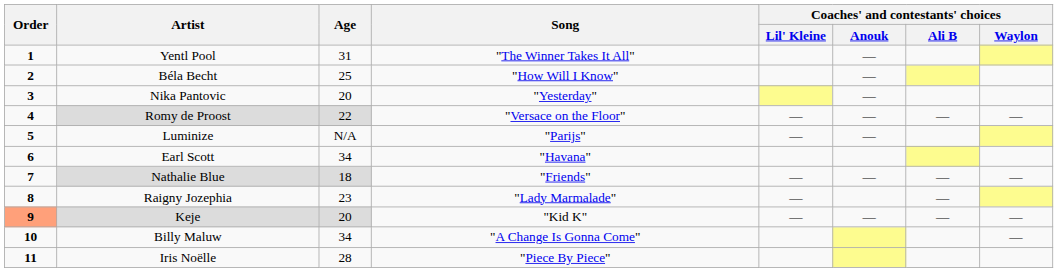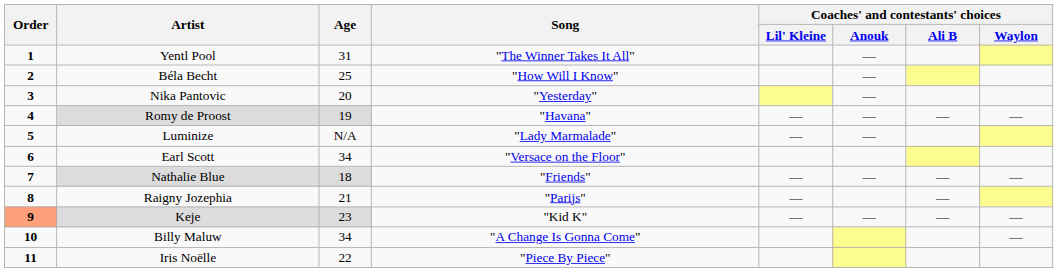 <table class="wikitable" style="text-align:center; line-height:17px; width:100%;">
 <tr>
 <th rowspan="2" scope="col" style="width:05%;">Order</th>
 <th rowspan="2" scope="col" style="width:25%;">Artist</th>
 <th rowspan="2" scope="col" style="width:05%;">Age</th>
 <th rowspan="2" scope="col" style="width:37%;">Song</th>
 <th colspan="4">Coaches' and contestants' choices</th>
 </tr>
 <tr>
 <th style="width:07%;"><a href='#'>Lil' Kleine</a></th>
 <th style="width:07%;"><a href='#'>Anouk</a></th>
 <th nowrap="" style="width:07%;"><a href='#'>Ali B</a></th>
 <th style="width:07%;"><a href='#'>Waylon</a></th>
 </tr>
 <tr>
 <td><strong>1</strong></td>
 <td>Yentl Pool</td>
 <td>31</td>
 <td>"<a href='#'>The Winner Takes It All</a>"</td>
 <td><strong></strong></td>
 <td>—</td>
 <td><strong></strong></td>
 <td style="background:#fdfc8f;"><strong></strong></td>
 </tr>
 <tr>
 <td><strong>2</strong></td>
 <td>Béla Becht</td>
 <td>25</td>
 <td>"<a href='#'>How Will I Know</a>"</td>
 <td><strong></strong></td>
 <td>—</td>
 <td style="background:#fdfc8f;"><strong></strong></td>
 <td><strong></strong></td>
 </tr>
 <tr>
 <td><strong>3</strong></td>
 <td>Nika Pantovic</td>
 <td>20</td>
 <td>"<a href='#'>Yesterday</a>"</td>
 <td style="background:#fdfc8f;"><strong></strong></td>
 <td>—</td>
 <td><strong></strong></td>
 <td><strong></strong></td>
 </tr>
 <tr>
 <td><strong>4</strong></td>
 <td style="background:#DCDCDC;">Romy de Proost</td>
-<td style="background:#DCDCDC;">22</td>
-<td>"<a href='#'>Versace on the Floor</a>"</td>
+<td style="background:#DCDCDC;">19</td>
+<td>"<a href='#'>Havana</a>"</td>
 <td>—</td>
 <td>—</td>
 <td>—</td>
 <td>—</td>
 </tr>
 <tr>
 <td><strong>5</strong></td>
 <td>Luminize</td>
 <td>N/A</td>
-<td>"<a href='#'>Parijs</a>"</td>
+<td>"<a href='#'>Lady Marmalade</a>"</td>
 <td>—</td>
 <td>—</td>
 <td><strong></strong></td>
 <td style="background:#fdfc8f;"><strong></strong></td>
 </tr>
 <tr>
 <td><strong>6</strong></td>
 <td>Earl Scott</td>
 <td>34</td>
-<td>"<a href='#'>Havana</a>"</td>
+<td>"<a href='#'>Versace on the Floor</a>"</td>
 <td><strong></strong></td>
 <td><strong></strong></td>
 <td style="background:#fdfc8f;"><strong></strong></td>
 <td><strong></strong></td>
 </tr>
 <tr>
 <td><strong>7</strong></td>
 <td style="background:#DCDCDC;">Nathalie Blue</td>
 <td style="background:#DCDCDC;">18</td>
 <td>"<a href='#'>Friends</a>"</td>
 <td>—</td>
 <td>—</td>
 <td>—</td>
 <td>—</td>
 </tr>
 <tr>
 <td><strong>8</strong></td>
 <td>Raigny Jozephia</td>
-<td>23</td>
-<td>"<a href='#'>Lady Marmalade</a>"</td>
+<td>21</td>
+<td>"<a href='#'>Parijs</a>"</td>
 <td>—</td>
 <td><strong></strong></td>
 <td>—</td>
 <td style="background:#fdfc8f;"><strong></strong></td>
 </tr>
 <tr>
 <td style="background: lightsalmon;"><strong>9</strong></td>
 <td style="background:#DCDCDC;">Keje</td>
-<td style="background:#DCDCDC;">20</td>
+<td style="background:#DCDCDC;">23</td>
 <td>"Kid K"</td>
 <td>—</td>
 <td>—</td>
 <td>—</td>
 <td>—</td>
 </tr>
 <tr>
 <td><strong>10</strong></td>
 <td>Billy Maluw</td>
 <td>34</td>
 <td>"<a href='#'>A Change Is Gonna Come</a>"</td>
 <td><strong></strong></td>
 <td style="background:#fdfc8f;"><strong></strong></td>
 <td><strong></strong></td>
 <td>—</td>
 </tr>
 <tr>
 <td><strong>11</strong></td>
 <td>Iris Noëlle</td>
-<td>28</td>
+<td>22</td>
 <td>"<a href='#'>Piece By Piece</a>"</td>
 <td><strong></strong></td>
 <td style="background:#fdfc8f;"><strong></strong></td>
 <td><strong></strong></td>
 <td><strong></strong></td>
 </tr>
 </table>
